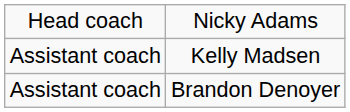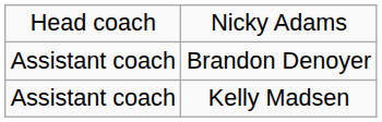 <table class="wikitable" style="text-align: center;">
 <tr>
 <td>Head coach</td>
 <td>Nicky Adams</td>
 </tr>
 <tr>
 <td>Assistant coach</td>
-<td>Kelly Madsen</td>
+<td>Brandon Denoyer</td>
 </tr>
 <tr>
 <td>Assistant coach</td>
-<td>Brandon Denoyer</td>
+<td>Kelly Madsen</td>
 </tr>
 </table>
